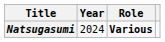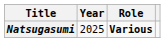 <table class="wikitable plainrowheaders">
 <tr>
 <th scope="col">Title</th>
 <th scope="col">Year</th>
 <th scope="col">Role</th>
 <th scope="col"></th>
 </tr>
 <tr>
 <th scope="row"><em>Natsugasumi</em></th>
-<td>2024</td>
+<td>2025</td>
 <td><strong>Various</strong></td>
 <td style="text-align:center"></td>
 </tr>
 </table>
